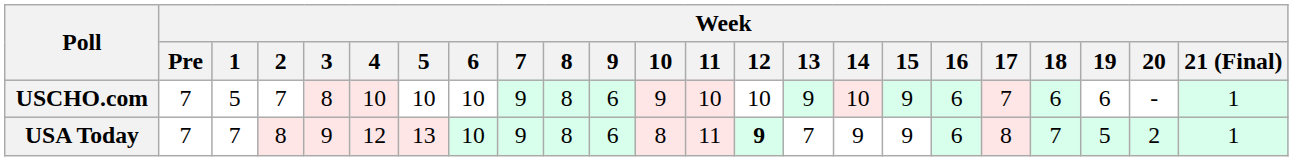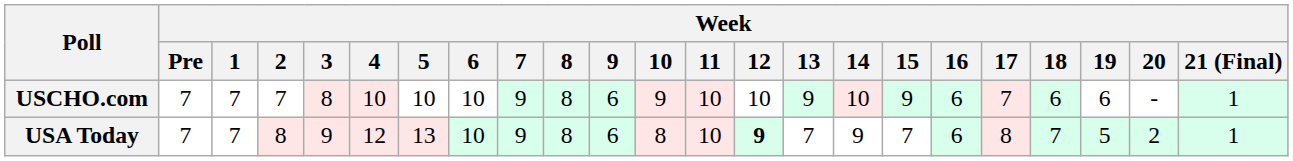 <table class="wikitable" style="white-space:nowrap;">
 <tr>
 <th scope="col" width="100" rowspan="2">Poll</th>
 <th colspan="25">Week</th>
 </tr>
 <tr>
 <th scope="col" width="30">Pre</th>
 <th scope="col" width="30">1</th>
 <th scope="col" width="30">2</th>
 <th scope="col" width="30">3</th>
 <th scope="col" width="30">4</th>
 <th scope="col" width="30">5</th>
 <th scope="col" width="30">6</th>
 <th scope="col" width="30">7</th>
 <th scope="col" width="30">8</th>
 <th scope="col" width="30">9</th>
 <th scope="col" width="30">10</th>
 <th scope="col" width="30">11</th>
 <th scope="col" width="30">12</th>
 <th scope="col" width="30">13</th>
 <th scope="col" width="30">14</th>
 <th scope="col" width="30">15</th>
 <th scope="col" width="30">16</th>
 <th scope="col" width="30">17</th>
 <th scope="col" width="30">18</th>
 <th scope="col" width="30">19</th>
 <th scope="col" width="30">20</th>
 <th scope="col" width="30">21 (Final)</th>
 </tr>
 <tr style="text-align:center;">
 <th>USCHO.com</th>
 <td bgcolor=FFFFFF>7</td>
-<td bgcolor=FFFFFF>5</td>
+<td bgcolor=FFFFFF>7</td>
 <td bgcolor=FFFFFF>7</td>
 <td bgcolor=FFE6E6>8</td>
 <td bgcolor=FFE6E6>10</td>
 <td bgcolor=FFFFFF>10</td>
 <td bgcolor=FFFFFF>10</td>
 <td bgcolor=D8FFEB>9</td>
 <td bgcolor=D8FFEB>8</td>
 <td bgcolor=D8FFEB>6</td>
 <td bgcolor=FFE6E6>9</td>
 <td bgcolor=FFE6E6>10</td>
 <td bgcolor=FFFFFF>10</td>
 <td bgcolor=D8FFEB>9</td>
 <td bgcolor=FFE6E6>10</td>
 <td bgcolor=D8FFEB>9</td>
 <td bgcolor=D8FFEB>6</td>
 <td bgcolor=FFE6E6>7</td>
 <td bgcolor=D8FFEB>6</td>
 <td bgcolor=FFFFFF>6</td>
 <td bgcolor=FFFFFF>-</td>
 <td bgcolor=D8FFEB>1</td>
 </tr>
 <tr style="text-align:center;">
 <th>USA Today</th>
 <td bgcolor=FFFFFF>7</td>
 <td bgcolor=FFFFFF>7</td>
 <td bgcolor=FFE6E6>8</td>
 <td bgcolor=FFE6E6>9</td>
 <td bgcolor=FFE6E6>12</td>
 <td bgcolor=FFE6E6>13</td>
 <td bgcolor=D8FFEB>10</td>
 <td bgcolor=D8FFEB>9</td>
 <td bgcolor=D8FFEB>8</td>
 <td bgcolor=D8FFEB>6</td>
 <td bgcolor=FFE6E6>8</td>
-<td bgcolor=FFE6E6>11</td>
+<td bgcolor=FFE6E6>10</td>
 <td bgcolor=D8FFEB><strong>9</strong></td>
 <td bgcolor=FFFFFF>7</td>
 <td bgcolor=FFFFFF>9</td>
-<td bgcolor=FFFFFF>9</td>
+<td bgcolor=FFFFFF>7</td>
 <td bgcolor=D8FFEB>6</td>
 <td bgcolor=FFE6E6>8</td>
 <td bgcolor=D8FFEB>7</td>
 <td bgcolor=D8FFEB>5</td>
 <td bgcolor=D8FFEB>2</td>
 <td bgcolor=D8FFEB>1</td>
 </tr>
 </table>
